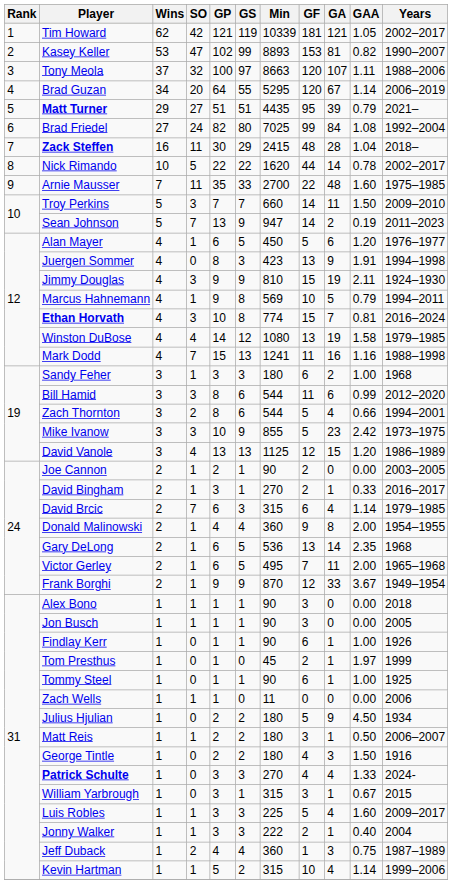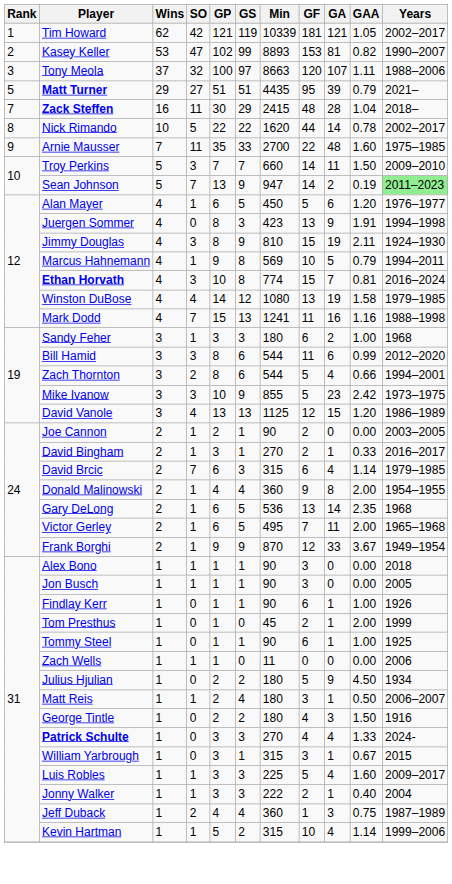 <table class="wikitable sortable">
 <tr bgcolor="#CCCCCCC">
 <th>Rank</th>
 <th>Player</th>
 <th>Wins</th>
 <th>SO</th>
 <th>GP</th>
 <th>GS</th>
 <th>Min</th>
 <th>GF</th>
 <th>GA</th>
 <th>GAA</th>
 <th>Years</th>
 </tr>
 <tr>
 <td>1</td>
 <td><a href='#'>Tim Howard</a></td>
 <td>62</td>
 <td>42</td>
 <td>121</td>
 <td>119</td>
 <td>10339</td>
 <td>181</td>
 <td>121</td>
 <td>1.05</td>
 <td>2002–2017</td>
 </tr>
 <tr>
 <td>2</td>
 <td><a href='#'>Kasey Keller</a></td>
 <td>53</td>
 <td>47</td>
 <td>102</td>
 <td>99</td>
 <td>8893</td>
 <td>153</td>
 <td>81</td>
 <td>0.82</td>
 <td>1990–2007</td>
 </tr>
 <tr>
 <td>3</td>
 <td><a href='#'>Tony Meola</a></td>
 <td>37</td>
 <td>32</td>
 <td>100</td>
 <td>97</td>
 <td>8663</td>
 <td>120</td>
 <td>107</td>
 <td>1.11</td>
 <td>1988–2006</td>
 </tr>
 <tr>
-<td>4</td>
-<td><a href='#'>Brad Guzan</a></td>
-<td>34</td>
-<td>20</td>
-<td>64</td>
-<td>55</td>
-<td>5295</td>
-<td>120</td>
-<td>67</td>
-<td>1.14</td>
-<td>2006–2019</td>
-</tr>
-<tr>
 <td>5</td>
 <td><strong><a href='#'>Matt Turner</a></strong></td>
 <td>29</td>
 <td>27</td>
 <td>51</td>
 <td>51</td>
 <td>4435</td>
 <td>95</td>
 <td>39</td>
 <td>0.79</td>
 <td>2021–</td>
-</tr>
-<tr>
-<td>6</td>
-<td><a href='#'>Brad Friedel</a></td>
-<td>27</td>
-<td>24</td>
-<td>82</td>
-<td>80</td>
-<td>7025</td>
-<td>99</td>
-<td>84</td>
-<td>1.08</td>
-<td>1992–2004</td>
 </tr>
 <tr>
 <td>7</td>
 <td><strong><a href='#'>Zack Steffen</a></strong></td>
 <td>16</td>
 <td>11</td>
 <td>30</td>
 <td>29</td>
 <td>2415</td>
 <td>48</td>
 <td>28</td>
 <td>1.04</td>
 <td>2018–</td>
 </tr>
 <tr>
 <td>8</td>
 <td><a href='#'>Nick Rimando</a></td>
 <td>10</td>
 <td>5</td>
 <td>22</td>
 <td>22</td>
 <td>1620</td>
 <td>44</td>
 <td>14</td>
 <td>0.78</td>
 <td>2002–2017</td>
 </tr>
 <tr>
 <td>9</td>
 <td><a href='#'>Arnie Mausser</a></td>
 <td>7</td>
 <td>11</td>
 <td>35</td>
 <td>33</td>
 <td>2700</td>
 <td>22</td>
 <td>48</td>
 <td>1.60</td>
 <td>1975–1985</td>
 </tr>
 <tr>
 <td rowspan=2>10</td>
 <td><a href='#'>Troy Perkins</a></td>
 <td>5</td>
 <td>3</td>
 <td>7</td>
 <td>7</td>
 <td>660</td>
 <td>14</td>
 <td>11</td>
 <td>1.50</td>
 <td>2009–2010</td>
 </tr>
 <tr>
 <td><a href='#'>Sean Johnson</a></td>
 <td>5</td>
 <td>7</td>
 <td>13</td>
 <td>9</td>
 <td>947</td>
 <td>14</td>
 <td>2</td>
 <td>0.19</td>
-<td>2011–2023</td>
+<td style="background: lightgreen;">2011–2023</td>
 </tr>
 <tr>
 <td rowspan=7>12</td>
 <td><a href='#'>Alan Mayer</a></td>
 <td>4</td>
 <td>1</td>
 <td>6</td>
 <td>5</td>
 <td>450</td>
 <td>5</td>
 <td>6</td>
 <td>1.20</td>
 <td>1976–1977</td>
 </tr>
 <tr>
 <td><a href='#'>Juergen Sommer</a></td>
 <td>4</td>
 <td>0</td>
 <td>8</td>
 <td>3</td>
 <td>423</td>
 <td>13</td>
 <td>9</td>
 <td>1.91</td>
 <td>1994–1998</td>
 </tr>
 <tr>
 <td><a href='#'>Jimmy Douglas</a></td>
 <td>4</td>
 <td>3</td>
-<td>9</td>
+<td>8</td>
 <td>9</td>
 <td>810</td>
 <td>15</td>
 <td>19</td>
 <td>2.11</td>
 <td>1924–1930</td>
 </tr>
 <tr>
 <td><a href='#'>Marcus Hahnemann</a></td>
 <td>4</td>
 <td>1</td>
 <td>9</td>
 <td>8</td>
 <td>569</td>
 <td>10</td>
 <td>5</td>
 <td>0.79</td>
 <td>1994–2011</td>
 </tr>
 <tr>
 <td><strong><a href='#'>Ethan Horvath</a></strong></td>
 <td>4</td>
 <td>3</td>
 <td>10</td>
 <td>8</td>
 <td>774</td>
 <td>15</td>
 <td>7</td>
 <td>0.81</td>
 <td>2016–2024</td>
 </tr>
 <tr>
 <td><a href='#'>Winston DuBose</a></td>
 <td>4</td>
 <td>4</td>
 <td>14</td>
 <td>12</td>
 <td>1080</td>
 <td>13</td>
 <td>19</td>
 <td>1.58</td>
 <td>1979–1985</td>
 </tr>
 <tr>
 <td><a href='#'>Mark Dodd</a></td>
 <td>4</td>
 <td>7</td>
 <td>15</td>
 <td>13</td>
 <td>1241</td>
 <td>11</td>
 <td>16</td>
 <td>1.16</td>
 <td>1988–1998</td>
 </tr>
 <tr>
 <td rowspan=5>19</td>
 <td><a href='#'>Sandy Feher</a></td>
 <td>3</td>
 <td>1</td>
 <td>3</td>
 <td>3</td>
 <td>180</td>
 <td>6</td>
 <td>2</td>
 <td>1.00</td>
 <td>1968</td>
 </tr>
 <tr>
 <td><a href='#'>Bill Hamid</a></td>
 <td>3</td>
 <td>3</td>
 <td>8</td>
 <td>6</td>
 <td>544</td>
 <td>11</td>
 <td>6</td>
 <td>0.99</td>
 <td>2012–2020</td>
 </tr>
 <tr>
 <td><a href='#'>Zach Thornton</a></td>
 <td>3</td>
 <td>2</td>
 <td>8</td>
 <td>6</td>
 <td>544</td>
 <td>5</td>
 <td>4</td>
 <td>0.66</td>
 <td>1994–2001</td>
 </tr>
 <tr>
 <td><a href='#'>Mike Ivanow</a></td>
 <td>3</td>
 <td>3</td>
 <td>10</td>
 <td>9</td>
 <td>855</td>
 <td>5</td>
 <td>23</td>
 <td>2.42</td>
 <td>1973–1975</td>
 </tr>
 <tr>
 <td><a href='#'>David Vanole</a></td>
 <td>3</td>
 <td>4</td>
 <td>13</td>
 <td>13</td>
 <td>1125</td>
 <td>12</td>
 <td>15</td>
 <td>1.20</td>
 <td>1986–1989</td>
 </tr>
 <tr>
 <td rowspan=7>24</td>
 <td><a href='#'>Joe Cannon</a></td>
 <td>2</td>
 <td>1</td>
 <td>2</td>
 <td>1</td>
 <td>90</td>
 <td>2</td>
 <td>0</td>
 <td>0.00</td>
 <td>2003–2005</td>
 </tr>
 <tr>
 <td><a href='#'>David Bingham</a></td>
 <td>2</td>
 <td>1</td>
 <td>3</td>
 <td>1</td>
 <td>270</td>
 <td>2</td>
 <td>1</td>
 <td>0.33</td>
 <td>2016–2017</td>
 </tr>
 <tr>
 <td><a href='#'>David Brcic</a></td>
 <td>2</td>
 <td>7</td>
 <td>6</td>
 <td>3</td>
 <td>315</td>
 <td>6</td>
 <td>4</td>
 <td>1.14</td>
 <td>1979–1985</td>
 </tr>
 <tr>
 <td><a href='#'>Donald Malinowski</a></td>
 <td>2</td>
 <td>1</td>
 <td>4</td>
 <td>4</td>
 <td>360</td>
 <td>9</td>
 <td>8</td>
 <td>2.00</td>
 <td>1954–1955</td>
 </tr>
 <tr>
 <td><a href='#'>Gary DeLong</a></td>
 <td>2</td>
 <td>1</td>
 <td>6</td>
 <td>5</td>
 <td>536</td>
 <td>13</td>
 <td>14</td>
 <td>2.35</td>
 <td>1968</td>
 </tr>
 <tr>
 <td><a href='#'>Victor Gerley</a></td>
 <td>2</td>
 <td>1</td>
 <td>6</td>
 <td>5</td>
 <td>495</td>
 <td>7</td>
 <td>11</td>
 <td>2.00</td>
 <td>1965–1968</td>
 </tr>
 <tr>
 <td><a href='#'>Frank Borghi</a></td>
 <td>2</td>
 <td>1</td>
 <td>9</td>
 <td>9</td>
 <td>870</td>
 <td>12</td>
 <td>33</td>
 <td>3.67</td>
 <td>1949–1954</td>
 </tr>
 <tr>
 <td rowspan=15>31</td>
 <td><a href='#'>Alex Bono</a></td>
 <td>1</td>
 <td>1</td>
 <td>1</td>
 <td>1</td>
 <td>90</td>
 <td>3</td>
 <td>0</td>
 <td>0.00</td>
 <td>2018</td>
 </tr>
 <tr>
 <td><a href='#'>Jon Busch</a></td>
 <td>1</td>
 <td>1</td>
 <td>1</td>
 <td>1</td>
 <td>90</td>
 <td>3</td>
 <td>0</td>
 <td>0.00</td>
 <td>2005</td>
 </tr>
 <tr>
 <td><a href='#'>Findlay Kerr</a></td>
 <td>1</td>
 <td>0</td>
 <td>1</td>
 <td>1</td>
 <td>90</td>
 <td>6</td>
 <td>1</td>
 <td>1.00</td>
 <td>1926</td>
 </tr>
 <tr>
 <td><a href='#'>Tom Presthus</a></td>
 <td>1</td>
 <td>0</td>
 <td>1</td>
 <td>0</td>
 <td>45</td>
 <td>2</td>
 <td>1</td>
-<td>1.97</td>
+<td>2.00</td>
 <td>1999</td>
 </tr>
 <tr>
 <td><a href='#'>Tommy Steel</a></td>
 <td>1</td>
 <td>0</td>
 <td>1</td>
 <td>1</td>
 <td>90</td>
 <td>6</td>
 <td>1</td>
 <td>1.00</td>
 <td>1925</td>
 </tr>
 <tr>
 <td><a href='#'>Zach Wells</a></td>
 <td>1</td>
 <td>1</td>
 <td>1</td>
 <td>0</td>
 <td>11</td>
 <td>0</td>
 <td>0</td>
 <td>0.00</td>
 <td>2006</td>
 </tr>
 <tr>
 <td><a href='#'>Julius Hjulian</a></td>
 <td>1</td>
 <td>0</td>
 <td>2</td>
 <td>2</td>
 <td>180</td>
 <td>5</td>
 <td>9</td>
 <td>4.50</td>
 <td>1934</td>
 </tr>
 <tr>
 <td><a href='#'>Matt Reis</a></td>
 <td>1</td>
 <td>1</td>
 <td>2</td>
-<td>2</td>
+<td>4</td>
 <td>180</td>
 <td>3</td>
 <td>1</td>
 <td>0.50</td>
 <td>2006–2007</td>
 </tr>
 <tr>
 <td><a href='#'>George Tintle</a></td>
 <td>1</td>
 <td>0</td>
 <td>2</td>
 <td>2</td>
 <td>180</td>
 <td>4</td>
 <td>3</td>
 <td>1.50</td>
 <td>1916</td>
 </tr>
 <tr>
 <td><strong><a href='#'>Patrick Schulte</a></strong></td>
 <td>1</td>
 <td>0</td>
 <td>3</td>
 <td>3</td>
 <td>270</td>
 <td>4</td>
 <td>4</td>
 <td>1.33</td>
 <td>2024-</td>
 </tr>
 <tr>
 <td><a href='#'>William Yarbrough</a></td>
 <td>1</td>
 <td>0</td>
 <td>3</td>
 <td>1</td>
 <td>315</td>
 <td>3</td>
 <td>1</td>
 <td>0.67</td>
 <td>2015</td>
 </tr>
 <tr>
 <td><a href='#'>Luis Robles</a></td>
 <td>1</td>
 <td>1</td>
 <td>3</td>
 <td>3</td>
 <td>225</td>
 <td>5</td>
 <td>4</td>
 <td>1.60</td>
 <td>2009–2017</td>
 </tr>
 <tr>
 <td><a href='#'>Jonny Walker</a></td>
 <td>1</td>
 <td>1</td>
 <td>3</td>
 <td>3</td>
 <td>222</td>
 <td>2</td>
 <td>1</td>
 <td>0.40</td>
 <td>2004</td>
 </tr>
 <tr>
 <td><a href='#'>Jeff Duback</a></td>
 <td>1</td>
 <td>2</td>
 <td>4</td>
 <td>4</td>
 <td>360</td>
 <td>1</td>
 <td>3</td>
 <td>0.75</td>
 <td>1987–1989</td>
 </tr>
 <tr>
 <td><a href='#'>Kevin Hartman</a></td>
 <td>1</td>
 <td>1</td>
 <td>5</td>
 <td>2</td>
 <td>315</td>
 <td>10</td>
 <td>4</td>
 <td>1.14</td>
 <td>1999–2006</td>
 </tr>
 <tr>
 </tr>
 </table>
